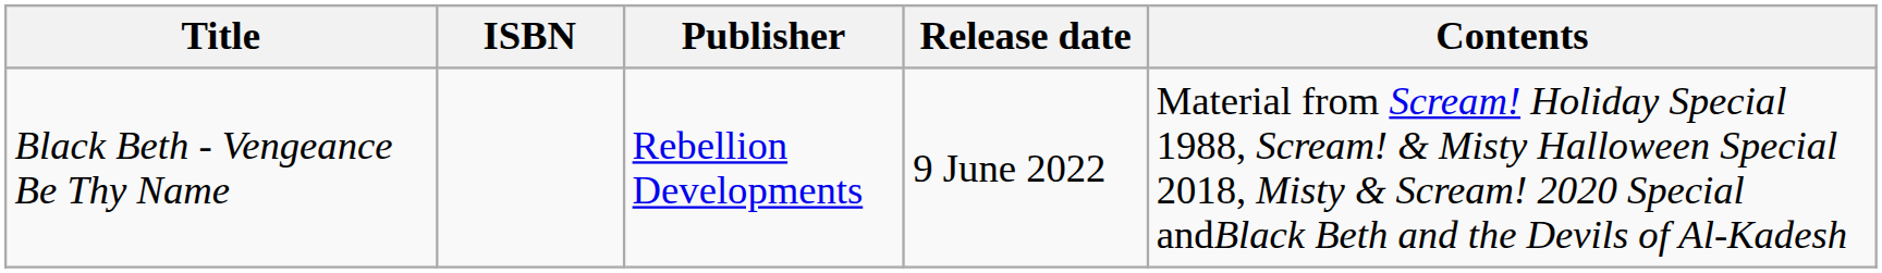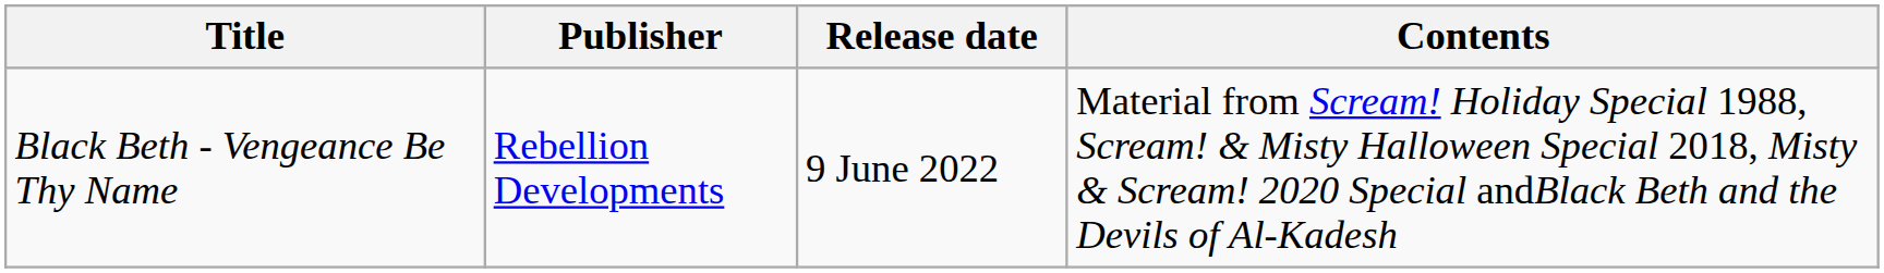 <table class="wikitable" width="85%">
 <tr>
 <th width=23%>Title</th>
-<th width=10%>ISBN</th>
 <th width=15%>Publisher</th>
 <th width=13%>Release date</th>
 <th width=39%>Contents</th>
 </tr>
 <tr>
 <td><em>Black Beth - Vengeance Be Thy Name</em></td>
-<td></td>
 <td><a href='#'>Rebellion Developments</a></td>
 <td>9 June 2022</td>
 <td>Material from <em><a href='#'>Scream!</a> Holiday Special</em> 1988, <em>Scream! & Misty Halloween Special</em> 2018, <em>Misty & Scream! 2020 Special</em> and<em>Black Beth and the Devils of Al-Kadesh</em></td>
 </tr>
 </table>
